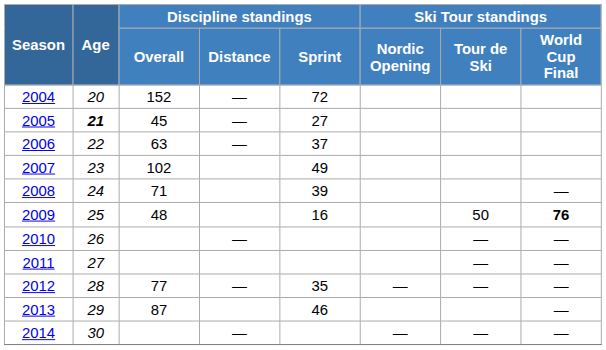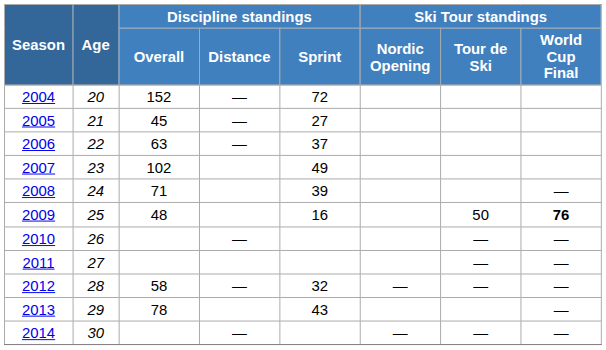 <table class="wikitable" style="font-size:95%; text-align:center; border:grey solid 1px; border-collapse:collapse; background:#ffffff;">
 <tr>
 <th style="background-color:#369; color:white; width:60px;" rowspan="2"> Season </th>
 <th style="background-color:#369; color:white; width:40px;" rowspan="2"> Age </th>
 <th style="background-color:#4180be; color:white;" colspan="3">Discipline standings</th>
 <th style="background-color:#4180be; color:white;" colspan="3">Ski Tour standings</th>
 </tr>
 <tr>
 <th style="background-color:#4180be; color:white; width:75px;">Overall</th>
 <th style="background-color:#4180be; color:white; width:75px;">Distance</th>
 <th style="background-color:#4180be; color:white; width:75px;">Sprint</th>
 <th style="background-color:#4180be; color:white; width:75px;">Nordic<br>Opening</th>
 <th style="background-color:#4180be; color:white; width:75px;">Tour de<br>Ski</th>
 <th style="background-color:#4180be; color:white; width:75px;">World Cup<br>Final</th>
 </tr>
 <tr>
 <td><a href='#'>2004</a></td>
 <td><em>20</em></td>
 <td>152</td>
 <td>—</td>
 <td>72</td>
 <td></td>
 <td></td>
 <td></td>
 </tr>
 <tr>
 <td><a href='#'>2005</a></td>
-<td><strong><em>21</em></strong></td>
+<td><em>21</em></td>
 <td>45</td>
 <td>—</td>
 <td>27</td>
 <td></td>
 <td></td>
 <td></td>
 </tr>
 <tr>
 <td><a href='#'>2006</a></td>
 <td><em>22</em></td>
 <td>63</td>
 <td>—</td>
 <td>37</td>
 <td></td>
 <td></td>
 <td></td>
 </tr>
 <tr>
 <td><a href='#'>2007</a></td>
 <td><em>23</em></td>
 <td>102</td>
 <td></td>
 <td>49</td>
 <td></td>
 <td></td>
 <td></td>
 </tr>
 <tr>
 <td><a href='#'>2008</a></td>
 <td><em>24</em></td>
 <td>71</td>
 <td></td>
 <td>39</td>
 <td></td>
 <td></td>
 <td>—</td>
 </tr>
 <tr>
 <td><a href='#'>2009</a></td>
 <td><em>25</em></td>
 <td>48</td>
 <td></td>
 <td>16</td>
 <td></td>
 <td>50</td>
 <td><strong>76</strong></td>
 </tr>
 <tr>
 <td><a href='#'>2010</a></td>
 <td><em>26</em></td>
 <td></td>
 <td>—</td>
 <td></td>
 <td></td>
 <td>—</td>
 <td>—</td>
 </tr>
 <tr>
 <td><a href='#'>2011</a></td>
 <td><em>27</em></td>
 <td></td>
 <td></td>
 <td></td>
 <td></td>
 <td>—</td>
 <td>—</td>
 </tr>
 <tr>
 <td><a href='#'>2012</a></td>
 <td><em>28</em></td>
-<td>77</td>
+<td>58</td>
 <td>—</td>
-<td>35</td>
+<td>32</td>
 <td>—</td>
 <td>—</td>
 <td>—</td>
 </tr>
 <tr>
 <td><a href='#'>2013</a></td>
 <td><em>29</em></td>
-<td>87</td>
+<td>78</td>
 <td></td>
-<td>46</td>
+<td>43</td>
 <td></td>
 <td></td>
 <td>—</td>
 </tr>
 <tr>
 <td><a href='#'>2014</a></td>
 <td><em>30</em></td>
 <td></td>
 <td>—</td>
 <td></td>
 <td>—</td>
 <td>—</td>
 <td>—</td>
 </tr>
 <tr>
 </tr>
 </table>
